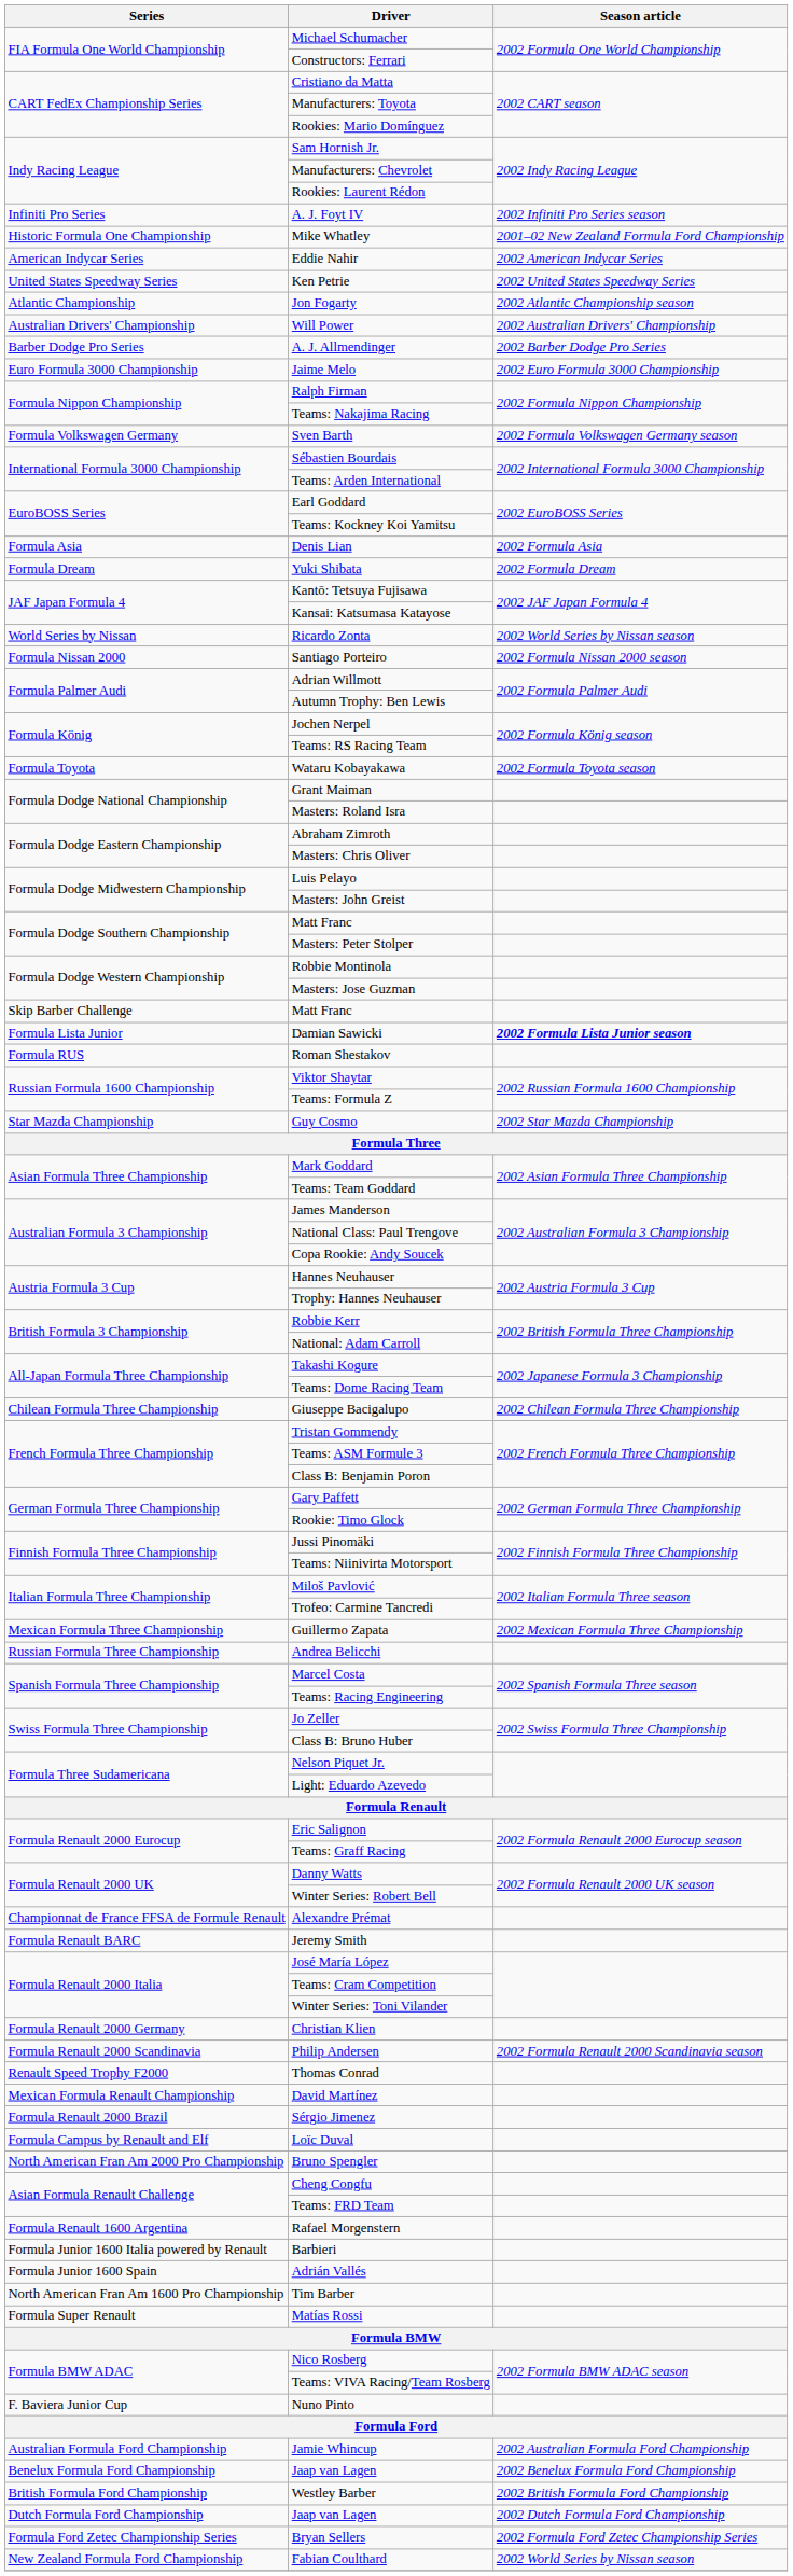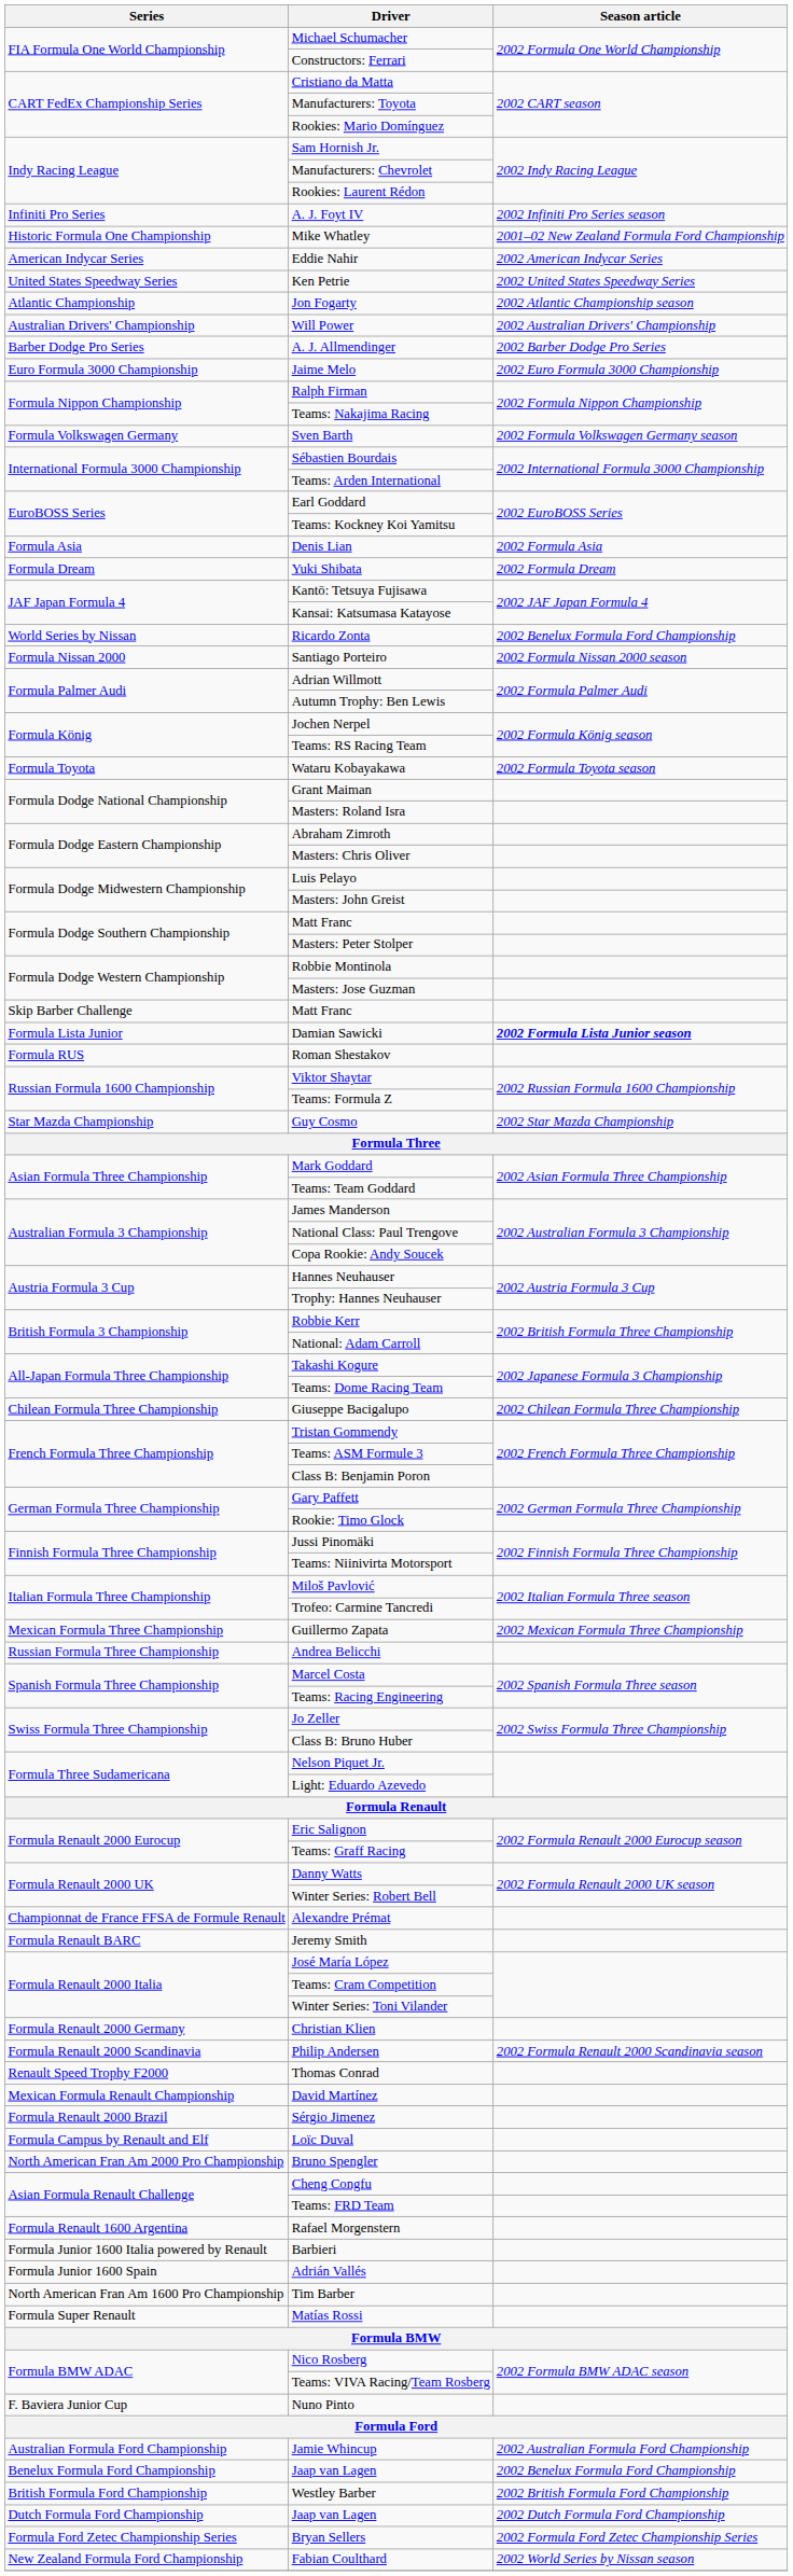 <table class="wikitable" style="font-size: 87%;">
 <tr>
 <th>Series</th>
 <th>Driver</th>
 <th>Season article</th>
 </tr>
 <tr>
 <td rowspan=2><a href='#'>FIA Formula One World Championship</a></td>
 <td> <a href='#'>Michael Schumacher</a></td>
 <td rowspan=2><em><a href='#'>2002 Formula One World Championship</a></em></td>
 </tr>
 <tr>
 <td>Constructors:  <a href='#'>Ferrari</a></td>
 </tr>
 <tr>
 <td rowspan=3><a href='#'>CART FedEx Championship Series</a></td>
 <td> <a href='#'>Cristiano da Matta</a></td>
 <td rowspan=3><em><a href='#'>2002 CART season</a></em></td>
 </tr>
 <tr>
 <td>Manufacturers:  <a href='#'>Toyota</a></td>
 </tr>
 <tr>
 <td>Rookies:  <a href='#'>Mario Domínguez</a></td>
 </tr>
 <tr>
 <td rowspan=3><a href='#'>Indy Racing League</a></td>
 <td> <a href='#'>Sam Hornish Jr.</a></td>
 <td rowspan=3><em><a href='#'>2002 Indy Racing League</a></em></td>
 </tr>
 <tr>
 <td>Manufacturers:  <a href='#'>Chevrolet</a></td>
 </tr>
 <tr>
 <td>Rookies:  <a href='#'>Laurent Rédon</a></td>
 </tr>
 <tr>
 <td><a href='#'>Infiniti Pro Series</a></td>
 <td> <a href='#'>A. J. Foyt IV</a></td>
 <td><em><a href='#'>2002 Infiniti Pro Series season</a></em></td>
 </tr>
 <tr>
 <td><a href='#'>Historic Formula One Championship</a></td>
 <td> Mike Whatley</td>
 <td><em><a href='#'>2001–02 New Zealand Formula Ford Championship</a></em></td>
 </tr>
 <tr>
 <td><a href='#'>American Indycar Series</a></td>
 <td> Eddie Nahir</td>
 <td><em><a href='#'>2002 American Indycar Series</a></em></td>
 </tr>
 <tr>
 <td><a href='#'>United States Speedway Series</a></td>
 <td> Ken Petrie</td>
 <td><em><a href='#'>2002 United States Speedway Series</a></em></td>
 </tr>
 <tr>
 <td><a href='#'>Atlantic Championship</a></td>
 <td> <a href='#'>Jon Fogarty</a></td>
 <td><em><a href='#'>2002 Atlantic Championship season</a></em></td>
 </tr>
 <tr>
 <td><a href='#'>Australian Drivers' Championship</a></td>
 <td> <a href='#'>Will Power</a></td>
 <td><em><a href='#'>2002 Australian Drivers' Championship</a></em></td>
 </tr>
 <tr>
 <td><a href='#'>Barber Dodge Pro Series</a></td>
 <td> <a href='#'>A. J. Allmendinger</a></td>
 <td><em><a href='#'>2002 Barber Dodge Pro Series</a></em></td>
 </tr>
 <tr>
 <td><a href='#'>Euro Formula 3000 Championship</a></td>
 <td> <a href='#'>Jaime Melo</a></td>
 <td><em><a href='#'>2002 Euro Formula 3000 Championship</a></em></td>
 </tr>
 <tr>
 <td rowspan="2"><a href='#'>Formula Nippon Championship</a></td>
 <td> <a href='#'>Ralph Firman</a></td>
 <td rowspan="2"><em><a href='#'>2002 Formula Nippon Championship</a></em></td>
 </tr>
 <tr>
 <td>Teams:  <a href='#'>Nakajima Racing</a></td>
 </tr>
 <tr>
 <td><a href='#'>Formula Volkswagen Germany</a></td>
 <td> <a href='#'>Sven Barth</a></td>
 <td><em><a href='#'>2002 Formula Volkswagen Germany season</a></em></td>
 </tr>
 <tr>
 <td rowspan="2"><a href='#'>International Formula 3000 Championship</a></td>
 <td> <a href='#'>Sébastien Bourdais</a></td>
 <td rowspan="2"><em><a href='#'>2002 International Formula 3000 Championship</a></em></td>
 </tr>
 <tr>
 <td>Teams:  <a href='#'>Arden International</a></td>
 </tr>
 <tr>
 <td rowspan=2><a href='#'>EuroBOSS Series</a></td>
 <td> Earl Goddard</td>
 <td rowspan=2><em><a href='#'>2002 EuroBOSS Series</a></em></td>
 </tr>
 <tr>
 <td>Teams:  Kockney Koi Yamitsu</td>
 </tr>
 <tr>
 <td><a href='#'>Formula Asia</a></td>
 <td> <a href='#'>Denis Lian</a></td>
 <td><em><a href='#'>2002 Formula Asia</a></em></td>
 </tr>
 <tr>
 <td><a href='#'>Formula Dream</a></td>
 <td> <a href='#'>Yuki Shibata</a></td>
 <td><em><a href='#'>2002 Formula Dream</a></em></td>
 </tr>
 <tr>
 <td rowspan=2><a href='#'>JAF Japan Formula 4</a></td>
 <td>Kantō:  Tetsuya Fujisawa</td>
 <td rowspan=2><em><a href='#'>2002 JAF Japan Formula 4</a></em></td>
 </tr>
 <tr>
 <td>Kansai:  Katsumasa Katayose</td>
 </tr>
 <tr>
 <td><a href='#'>World Series by Nissan</a></td>
 <td> <a href='#'>Ricardo Zonta</a></td>
-<td><em><a href='#'>2002 World Series by Nissan season</a></em></td>
+<td><em><a href='#'>2002 Benelux Formula Ford Championship</a></em></td>
 </tr>
 <tr>
 <td><a href='#'>Formula Nissan 2000</a></td>
 <td> Santiago Porteiro</td>
 <td><em><a href='#'>2002 Formula Nissan 2000 season</a></em></td>
 </tr>
 <tr>
 <td rowspan=2><a href='#'>Formula Palmer Audi</a></td>
 <td> Adrian Willmott</td>
 <td rowspan=2><em><a href='#'>2002 Formula Palmer Audi</a></em></td>
 </tr>
 <tr>
 <td>Autumn Trophy:  Ben Lewis</td>
 </tr>
 <tr>
 <td rowspan=2><a href='#'>Formula König</a></td>
 <td> Jochen Nerpel</td>
 <td rowspan=2><em><a href='#'>2002 Formula König season</a></em></td>
 </tr>
 <tr>
 <td>Teams:  RS Racing Team</td>
 </tr>
 <tr>
 <td><a href='#'>Formula Toyota</a></td>
 <td> Wataru Kobayakawa</td>
 <td><em><a href='#'>2002 Formula Toyota season</a></em></td>
 </tr>
 <tr>
 <td rowspan="2">Formula Dodge National Championship</td>
 <td> Grant Maiman</td>
 <td></td>
 </tr>
 <tr>
 <td>Masters:  Roland Isra</td>
 <td></td>
 </tr>
 <tr>
 <td rowspan="2">Formula Dodge Eastern Championship</td>
 <td> Abraham Zimroth</td>
 <td></td>
 </tr>
 <tr>
 <td>Masters:  Chris Oliver</td>
 <td></td>
 </tr>
 <tr>
 <td rowspan="2">Formula Dodge Midwestern Championship</td>
 <td> Luis Pelayo</td>
 <td></td>
 </tr>
 <tr>
 <td>Masters:  John Greist</td>
 <td></td>
 </tr>
 <tr>
 <td rowspan="2">Formula Dodge Southern Championship</td>
 <td> Matt Franc</td>
 <td></td>
 </tr>
 <tr>
 <td>Masters:  Peter Stolper</td>
 <td></td>
 </tr>
 <tr>
 <td rowspan="2">Formula Dodge Western Championship</td>
 <td> Robbie Montinola</td>
 <td></td>
 </tr>
 <tr>
 <td>Masters:  Jose Guzman</td>
 <td></td>
 </tr>
 <tr>
 <td>Skip Barber Challenge</td>
 <td> Matt Franc</td>
 <td></td>
 </tr>
 <tr>
 <td><a href='#'>Formula Lista Junior</a></td>
 <td> Damian Sawicki</td>
 <td><strong><em><a href='#'>2002 Formula Lista Junior season</a></em></strong></td>
 </tr>
 <tr>
 <td><a href='#'>Formula RUS</a></td>
 <td> Roman Shestakov</td>
 <td></td>
 </tr>
 <tr>
 <td rowspan=2><a href='#'>Russian Formula 1600 Championship</a></td>
 <td> <a href='#'>Viktor Shaytar</a></td>
 <td rowspan=2><em><a href='#'>2002 Russian Formula 1600 Championship</a></em></td>
 </tr>
 <tr>
 <td>Teams:  Formula Z</td>
 </tr>
 <tr>
 <td><a href='#'>Star Mazda Championship</a></td>
 <td> <a href='#'>Guy Cosmo</a></td>
 <td><em><a href='#'>2002 Star Mazda Championship</a></em></td>
 </tr>
 <tr>
 <th colspan=3><a href='#'>Formula Three</a></th>
 </tr>
 <tr>
 <td rowspan=2><a href='#'>Asian Formula Three Championship</a></td>
 <td> <a href='#'>Mark Goddard</a></td>
 <td rowspan=2><em><a href='#'>2002 Asian Formula Three Championship</a></em></td>
 </tr>
 <tr>
 <td>Teams:  Team Goddard</td>
 </tr>
 <tr>
 <td rowspan="3"><a href='#'>Australian Formula 3 Championship</a></td>
 <td> James Manderson</td>
 <td rowspan="3"><em><a href='#'>2002 Australian Formula 3 Championship</a></em></td>
 </tr>
 <tr>
 <td>National Class:  Paul Trengove</td>
 </tr>
 <tr>
 <td>Copa Rookie:  <a href='#'>Andy Soucek</a></td>
 </tr>
 <tr>
 <td rowspan=2><a href='#'>Austria Formula 3 Cup</a></td>
 <td> Hannes Neuhauser</td>
 <td rowspan=2><em><a href='#'>2002 Austria Formula 3 Cup</a></em></td>
 </tr>
 <tr>
 <td>Trophy:  Hannes Neuhauser</td>
 </tr>
 <tr>
 <td rowspan=2><a href='#'>British Formula 3 Championship</a></td>
 <td> <a href='#'>Robbie Kerr</a></td>
 <td rowspan=2><em><a href='#'>2002 British Formula Three Championship</a></em></td>
 </tr>
 <tr>
 <td>National:  <a href='#'>Adam Carroll</a></td>
 </tr>
 <tr>
 <td rowspan="2"><a href='#'>All-Japan Formula Three Championship</a></td>
 <td> <a href='#'>Takashi Kogure</a></td>
 <td rowspan="2"><em><a href='#'>2002 Japanese Formula 3 Championship</a></em></td>
 </tr>
 <tr>
 <td>Teams:  <a href='#'>Dome Racing Team</a></td>
 </tr>
 <tr>
 <td><a href='#'>Chilean Formula Three Championship</a></td>
 <td> Giuseppe Bacigalupo</td>
 <td><em><a href='#'>2002 Chilean Formula Three Championship</a></em></td>
 </tr>
 <tr>
 <td rowspan=3><a href='#'>French Formula Three Championship</a></td>
 <td> <a href='#'>Tristan Gommendy</a></td>
 <td rowspan=3><em><a href='#'>2002 French Formula Three Championship</a></em></td>
 </tr>
 <tr>
 <td>Teams:  <a href='#'>ASM Formule 3</a></td>
 </tr>
 <tr>
 <td>Class B:  Benjamin Poron</td>
 </tr>
 <tr>
 <td rowspan=2><a href='#'>German Formula Three Championship</a></td>
 <td> <a href='#'>Gary Paffett</a></td>
 <td rowspan=2><em><a href='#'>2002 German Formula Three Championship</a></em></td>
 </tr>
 <tr>
 <td>Rookie:  <a href='#'>Timo Glock</a></td>
 </tr>
 <tr>
 <td rowspan=2><a href='#'>Finnish Formula Three Championship</a></td>
 <td> Jussi Pinomäki</td>
 <td rowspan=2><em><a href='#'>2002 Finnish Formula Three Championship</a></em></td>
 </tr>
 <tr>
 <td>Teams:  Niinivirta Motorsport</td>
 </tr>
 <tr>
 <td rowspan=2><a href='#'>Italian Formula Three Championship</a></td>
 <td> <a href='#'>Miloš Pavlović</a></td>
 <td rowspan=2><em><a href='#'>2002 Italian Formula Three season</a></em></td>
 </tr>
 <tr>
 <td>Trofeo:  Carmine Tancredi</td>
 </tr>
 <tr>
 <td><a href='#'>Mexican Formula Three Championship</a></td>
 <td> Guillermo Zapata</td>
 <td><em><a href='#'>2002 Mexican Formula Three Championship</a></em></td>
 </tr>
 <tr>
 <td><a href='#'>Russian Formula Three Championship</a></td>
 <td> <a href='#'>Andrea Belicchi</a></td>
 <td></td>
 </tr>
 <tr>
 <td rowspan="2"><a href='#'>Spanish Formula Three Championship</a></td>
 <td> <a href='#'>Marcel Costa</a></td>
 <td rowspan="2"><em><a href='#'>2002 Spanish Formula Three season</a></em></td>
 </tr>
 <tr>
 <td>Teams:  <a href='#'>Racing Engineering</a></td>
 </tr>
 <tr>
 <td rowspan=2><a href='#'>Swiss Formula Three Championship</a></td>
 <td> <a href='#'>Jo Zeller</a></td>
 <td rowspan=2><em><a href='#'>2002 Swiss Formula Three Championship</a></em></td>
 </tr>
 <tr>
 <td>Class B:  Bruno Huber</td>
 </tr>
 <tr>
 <td rowspan="2"><a href='#'>Formula Three Sudamericana</a></td>
 <td> <a href='#'>Nelson Piquet Jr.</a></td>
 <td rowspan="2"></td>
 </tr>
 <tr>
 <td>Light:  <a href='#'>Eduardo Azevedo</a></td>
 </tr>
 <tr>
 <th colspan=3 align="center"><a href='#'>Formula Renault</a></th>
 </tr>
 <tr>
 <td rowspan=2><a href='#'>Formula Renault 2000 Eurocup</a></td>
 <td> <a href='#'>Eric Salignon</a></td>
 <td rowspan=2><em><a href='#'>2002 Formula Renault 2000 Eurocup season</a></em></td>
 </tr>
 <tr>
 <td>Teams:  <a href='#'>Graff Racing</a></td>
 </tr>
 <tr>
 <td rowspan="2"><a href='#'>Formula Renault 2000 UK</a></td>
 <td> <a href='#'>Danny Watts</a></td>
 <td rowspan="2"><a href='#'><em>2002 Formula Renault 2000 UK season</em></a></td>
 </tr>
 <tr>
 <td>Winter Series:  <a href='#'>Robert Bell</a></td>
 </tr>
 <tr>
 <td><a href='#'>Championnat de France FFSA de Formule Renault</a></td>
 <td> <a href='#'>Alexandre Prémat</a></td>
 <td></td>
 </tr>
 <tr>
 <td><a href='#'>Formula Renault BARC</a></td>
 <td> Jeremy Smith</td>
 <td></td>
 </tr>
 <tr>
 <td rowspan="3"><a href='#'>Formula Renault 2000 Italia</a></td>
 <td> <a href='#'>José María López</a></td>
 <td rowspan="3"></td>
 </tr>
 <tr>
 <td>Teams:  <a href='#'>Cram Competition</a></td>
 </tr>
 <tr>
 <td>Winter Series:  <a href='#'>Toni Vilander</a></td>
 </tr>
 <tr>
 <td><a href='#'>Formula Renault 2000 Germany</a></td>
 <td> <a href='#'>Christian Klien</a></td>
 <td></td>
 </tr>
 <tr>
 <td><a href='#'>Formula Renault 2000 Scandinavia</a></td>
 <td> <a href='#'>Philip Andersen</a></td>
 <td><a href='#'><em>2002 Formula Renault 2000 Scandinavia season</em></a></td>
 </tr>
 <tr>
 <td><a href='#'>Renault Speed Trophy F2000</a></td>
 <td> Thomas Conrad</td>
 <td></td>
 </tr>
 <tr>
 <td><a href='#'>Mexican Formula Renault Championship</a></td>
 <td> <a href='#'>David Martínez</a></td>
 <td></td>
 </tr>
 <tr>
 <td><a href='#'>Formula Renault 2000 Brazil</a></td>
 <td> <a href='#'>Sérgio Jimenez</a></td>
 <td></td>
 </tr>
 <tr>
 <td><a href='#'>Formula Campus by Renault and Elf</a></td>
 <td> <a href='#'>Loïc Duval</a></td>
 <td></td>
 </tr>
 <tr>
 <td><a href='#'>North American Fran Am 2000 Pro Championship</a></td>
 <td> <a href='#'>Bruno Spengler</a></td>
 <td></td>
 </tr>
 <tr>
 <td rowspan="2"><a href='#'>Asian Formula Renault Challenge</a></td>
 <td> <a href='#'>Cheng Congfu</a></td>
 <td></td>
 </tr>
 <tr>
 <td>Teams:  <a href='#'>FRD Team</a></td>
 <td></td>
 </tr>
 <tr>
 <td><a href='#'>Formula Renault 1600 Argentina</a></td>
 <td> Rafael Morgenstern</td>
 <td></td>
 </tr>
 <tr>
 <td>Formula Junior 1600 Italia powered by Renault</td>
 <td> Barbieri</td>
 <td></td>
 </tr>
 <tr>
 <td>Formula Junior 1600 Spain</td>
 <td> <a href='#'>Adrián Vallés</a></td>
 <td></td>
 </tr>
 <tr>
 <td>North American Fran Am 1600 Pro Championship</td>
 <td> Tim Barber</td>
 <td></td>
 </tr>
 <tr>
 <td>Formula Super Renault</td>
 <td> <a href='#'>Matías Rossi</a></td>
 <td></td>
 </tr>
 <tr>
 <th colspan=3 align="center"><a href='#'>Formula BMW</a></th>
 </tr>
 <tr>
 <td rowspan=2><a href='#'>Formula BMW ADAC</a></td>
 <td> <a href='#'>Nico Rosberg</a></td>
 <td rowspan=2><em><a href='#'>2002 Formula BMW ADAC season</a></em></td>
 </tr>
 <tr>
 <td>Teams:  VIVA Racing/<a href='#'>Team Rosberg</a></td>
 </tr>
 <tr>
 <td>F. Baviera Junior Cup</td>
 <td> Nuno Pinto</td>
 <td></td>
 </tr>
 <tr>
 <th colspan=3><a href='#'>Formula Ford</a></th>
 </tr>
 <tr>
 <td><a href='#'>Australian Formula Ford Championship</a></td>
 <td> <a href='#'>Jamie Whincup</a></td>
 <td><em><a href='#'>2002 Australian Formula Ford Championship</a></em></td>
 </tr>
 <tr>
 <td><a href='#'>Benelux Formula Ford Championship</a></td>
 <td> <a href='#'>Jaap van Lagen</a></td>
 <td><em><a href='#'>2002 Benelux Formula Ford Championship</a></em></td>
 </tr>
 <tr>
 <td><a href='#'>British Formula Ford Championship</a></td>
 <td> Westley Barber</td>
 <td><em><a href='#'>2002 British Formula Ford Championship</a></em></td>
 </tr>
 <tr>
 <td><a href='#'>Dutch Formula Ford Championship</a></td>
 <td> <a href='#'>Jaap van Lagen</a></td>
 <td><em><a href='#'>2002 Dutch Formula Ford Championship</a></em></td>
 </tr>
 <tr>
 <td><a href='#'>Formula Ford Zetec Championship Series</a></td>
 <td> <a href='#'>Bryan Sellers</a></td>
 <td><em><a href='#'>2002 Formula Ford Zetec Championship Series</a></em></td>
 </tr>
 <tr>
 <td><a href='#'>New Zealand Formula Ford Championship</a></td>
 <td> <a href='#'>Fabian Coulthard</a></td>
 <td><em><a href='#'>2002 World Series by Nissan season</a></em></td>
 </tr>
 <tr>
 </tr>
 </table>
